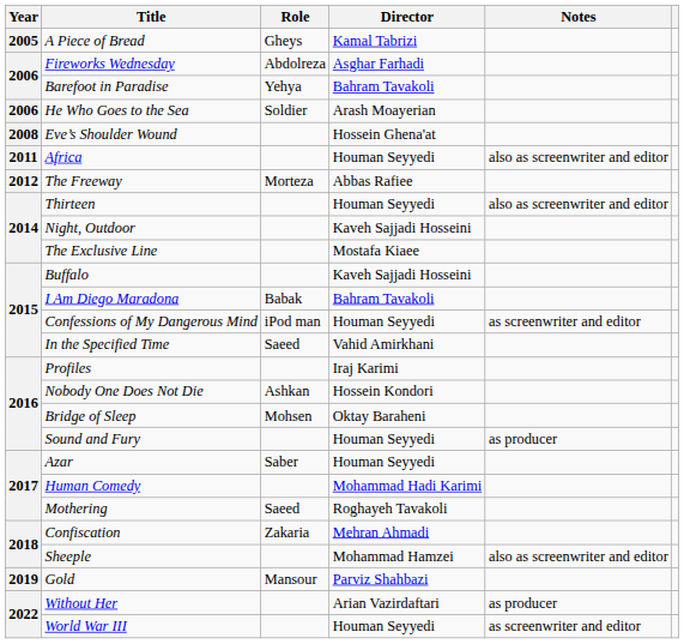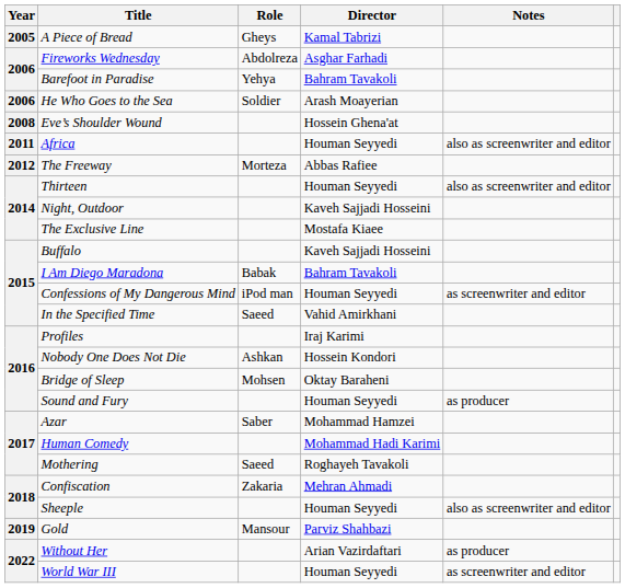 <table class="wikitable plainrowheaders sortable"  style=font-size:100%>
 <tr>
 <th scope="col">Year</th>
 <th scope="col">Title</th>
 <th scope="col">Role</th>
 <th scope="col">Director</th>
 <th scope="col">Notes</th>
 <th scope="col" class="unsortable"></th>
 </tr>
 <tr>
 <th scope=row>2005</th>
 <td><em>A Piece of Bread</em></td>
 <td>Gheys</td>
 <td><a href='#'>Kamal Tabrizi</a></td>
 <td></td>
 <td></td>
 </tr>
 <tr>
 <th scope=row rowspan="2">2006</th>
 <td><em><a href='#'>Fireworks Wednesday</a></em></td>
 <td>Abdolreza</td>
 <td><a href='#'>Asghar Farhadi</a></td>
 <td></td>
 <td></td>
 </tr>
 <tr>
 <td><em>Barefoot in Paradise</em></td>
 <td>Yehya</td>
 <td><a href='#'>Bahram Tavakoli</a></td>
 <td></td>
 <td></td>
 </tr>
 <tr>
 <th scope=row>2006</th>
 <td><em>He Who Goes to the Sea</em></td>
 <td>Soldier</td>
 <td>Arash Moayerian</td>
 <td></td>
 <td></td>
 </tr>
 <tr>
 <th scope=row>2008</th>
 <td><em>Eve’s Shoulder Wound</em></td>
 <td></td>
 <td>Hossein Ghena'at</td>
 <td></td>
 <td></td>
 </tr>
 <tr>
 <th scope=row>2011</th>
 <td><em><a href='#'>Africa</a></em></td>
 <td></td>
 <td>Houman Seyyedi</td>
 <td>also as screenwriter and editor</td>
 <td></td>
 </tr>
 <tr>
 <th scope="row">2012</th>
 <td><em>The Freeway</em></td>
 <td>Morteza</td>
 <td>Abbas Rafiee</td>
 <td></td>
 <td></td>
 </tr>
 <tr>
 <th scope=row rowspan="3">2014</th>
 <td><em>Thirteen</em></td>
 <td></td>
 <td>Houman Seyyedi</td>
 <td>also as screenwriter and editor</td>
 <td></td>
 </tr>
 <tr>
 <td><em>Night, Outdoor</em></td>
 <td></td>
 <td>Kaveh Sajjadi Hosseini</td>
 <td></td>
 <td></td>
 </tr>
 <tr>
 <td><em>The Exclusive Line</em></td>
 <td Kaveh></td>
 <td>Mostafa Kiaee</td>
 <td></td>
 <td></td>
 </tr>
 <tr>
 <th scope=row rowspan="4">2015</th>
 <td><em>Buffalo</em></td>
 <td Peyman></td>
 <td>Kaveh Sajjadi Hosseini</td>
 <td></td>
 <td></td>
 </tr>
 <tr>
 <td><em><a href='#'>I Am Diego Maradona</a></em></td>
 <td>Babak</td>
 <td><a href='#'>Bahram Tavakoli</a></td>
 <td></td>
 <td></td>
 </tr>
 <tr>
 <td><em>Confessions of My Dangerous Mind</em></td>
 <td>iPod man</td>
 <td>Houman Seyyedi</td>
 <td>as screenwriter and editor</td>
 <td></td>
 </tr>
 <tr>
 <td><em>In the Specified Time</em></td>
 <td>Saeed</td>
 <td>Vahid Amirkhani</td>
 <td></td>
 <td></td>
 </tr>
 <tr>
 <th scope=row rowspan="4">2016</th>
 <td><em>Profiles</em></td>
 <td></td>
 <td>Iraj Karimi</td>
 <td></td>
 <td></td>
 </tr>
 <tr>
 <td><em>Nobody One Does Not Die</em></td>
 <td>Ashkan</td>
 <td>Hossein Kondori</td>
 <td></td>
 <td></td>
 </tr>
 <tr>
 <td><em>Bridge of Sleep</em></td>
 <td>Mohsen</td>
 <td>Oktay Baraheni</td>
 <td></td>
 <td></td>
 </tr>
 <tr>
 <td><em>Sound and Fury</em></td>
 <td></td>
 <td>Houman Seyyedi</td>
 <td>as producer</td>
 <td></td>
 </tr>
 <tr>
 <th scope=row rowspan="3">2017</th>
 <td><em>Azar</em></td>
 <td>Saber</td>
-<td>Houman Seyyedi</td>
+<td>Mohammad Hamzei</td>
 <td></td>
 <td></td>
 </tr>
 <tr>
 <td><em><a href='#'>Human Comedy</a></em></td>
 <td></td>
 <td><a href='#'>Mohammad Hadi Karimi</a></td>
 <td></td>
 <td></td>
 </tr>
 <tr>
 <td><em>Mothering</em></td>
 <td>Saeed</td>
 <td>Roghayeh Tavakoli</td>
 <td></td>
 <td></td>
 </tr>
 <tr>
 <th scope=row rowspan="2">2018</th>
 <td><em>Confiscation</em></td>
 <td>Zakaria</td>
 <td><a href='#'>Mehran Ahmadi</a></td>
 <td></td>
 <td></td>
 </tr>
 <tr>
 <td><em>Sheeple</em></td>
 <td></td>
-<td>Mohammad Hamzei</td>
+<td>Houman Seyyedi</td>
 <td>also as screenwriter and editor</td>
 <td></td>
 </tr>
 <tr>
 <th scope=row>2019</th>
 <td><em>Gold</em></td>
 <td>Mansour</td>
 <td><a href='#'>Parviz Shahbazi</a></td>
 <td></td>
 <td></td>
 </tr>
 <tr>
 <th scope=row rowspan="2">2022</th>
 <td><em><a href='#'>Without Her</a></em></td>
 <td></td>
 <td>Arian Vazirdaftari</td>
 <td>as producer</td>
 <td></td>
 </tr>
 <tr>
 <td><em><a href='#'>World War III</a></em></td>
 <td></td>
 <td>Houman Seyyedi</td>
 <td>as screenwriter and editor</td>
 <td></td>
 </tr>
 </table>
